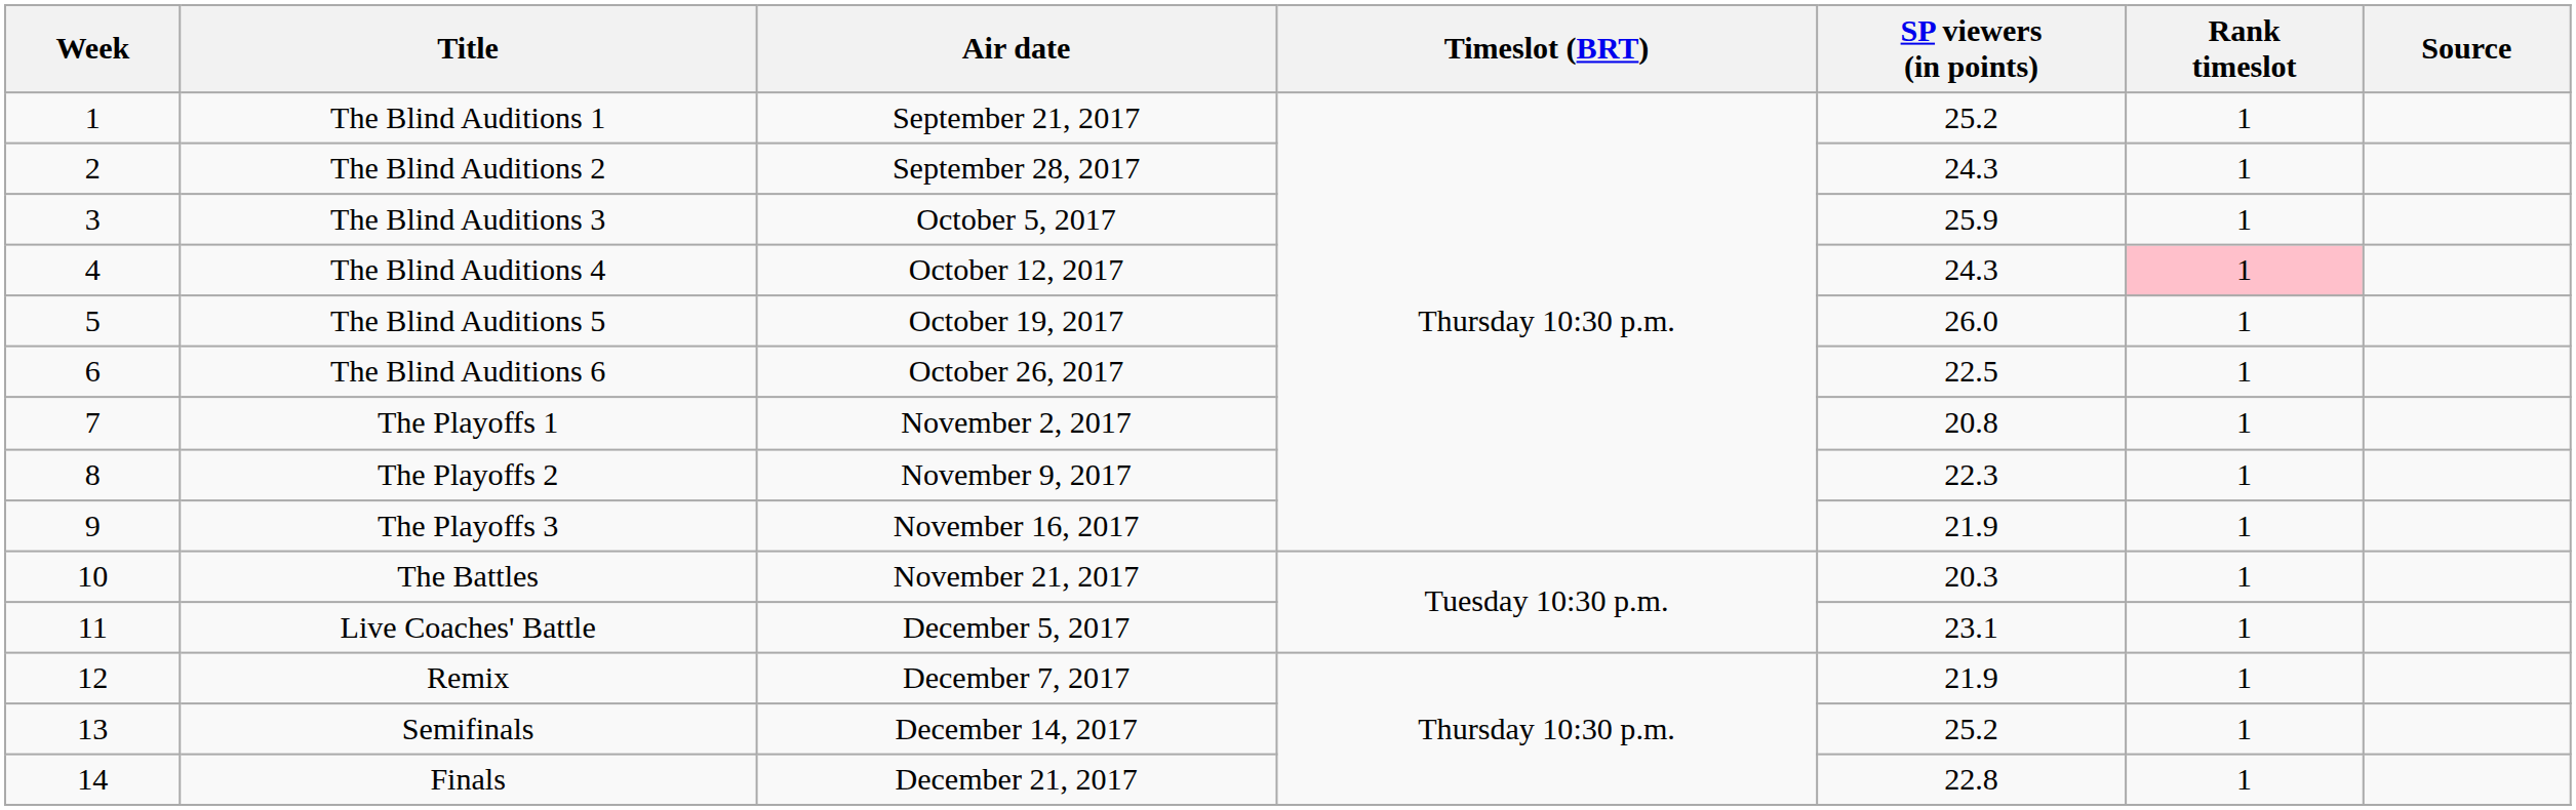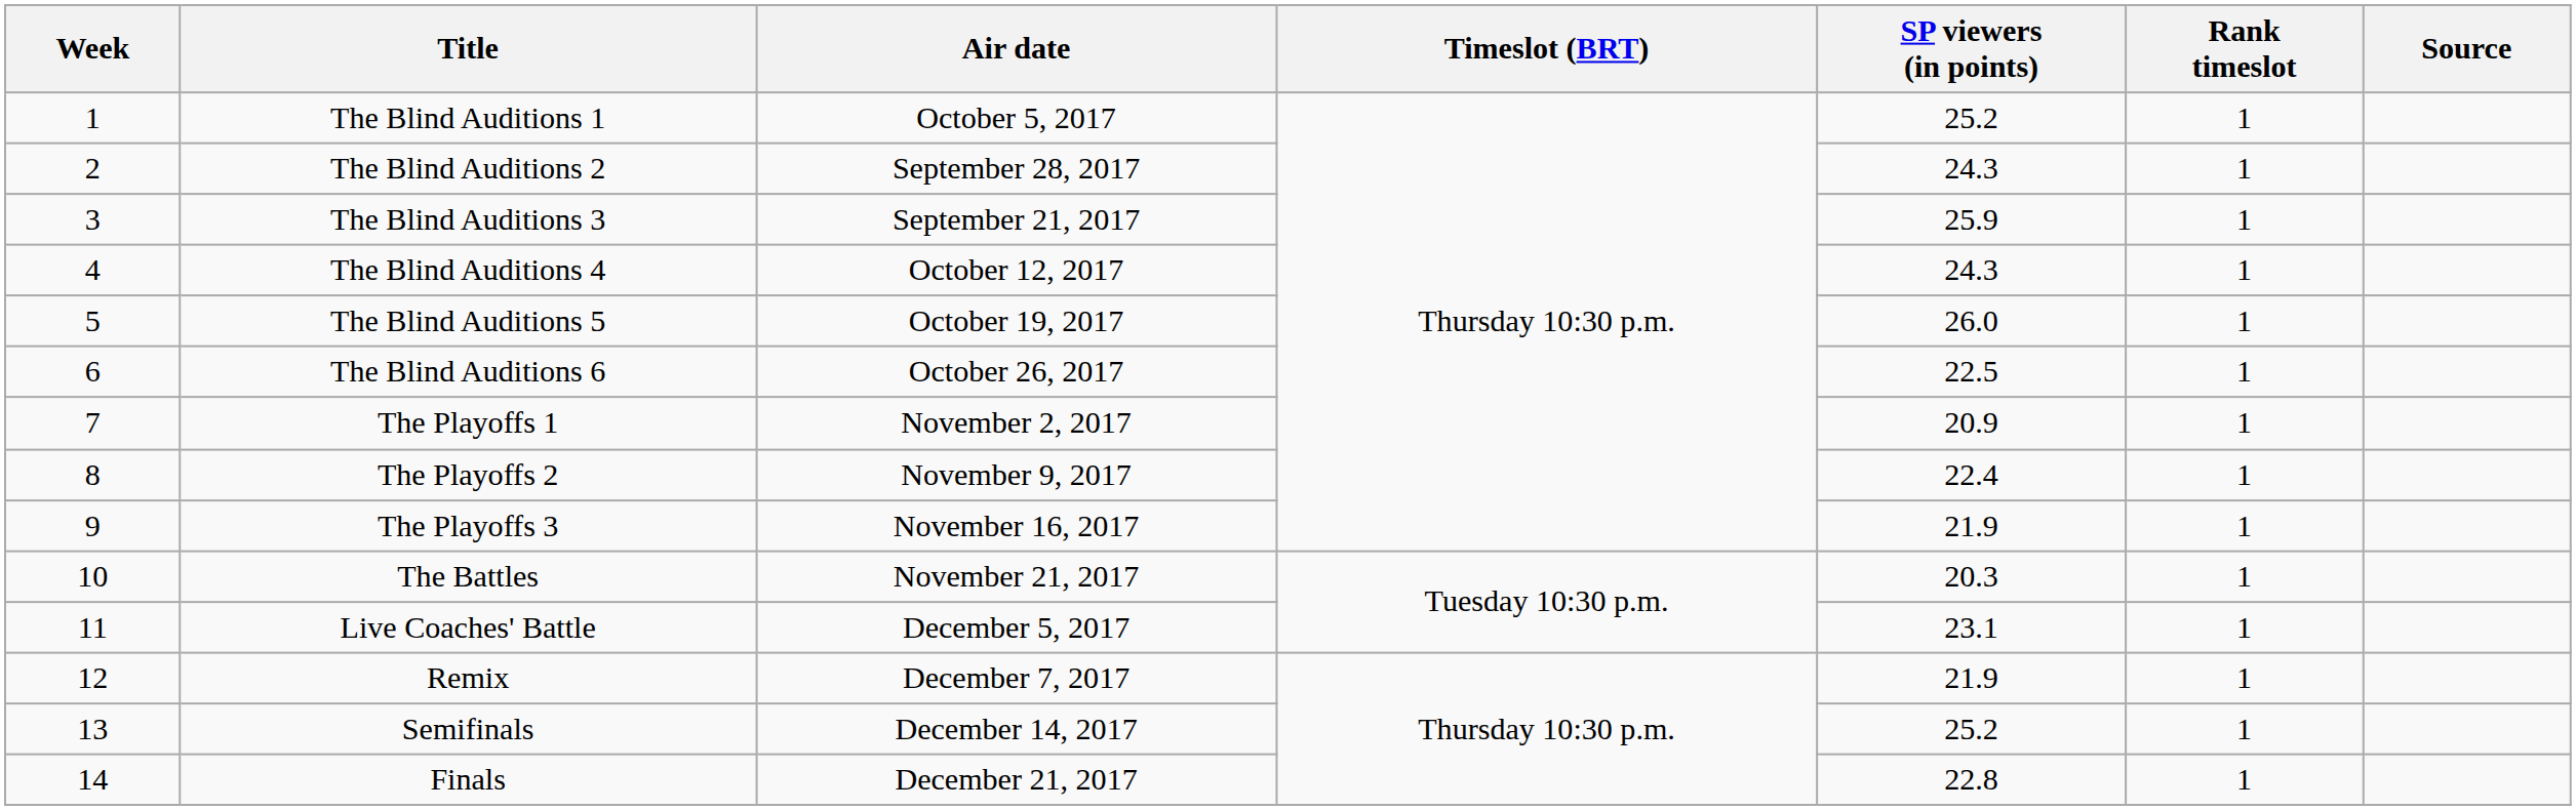 <table class="wikitable sortable" style="text-align:center; font-size:95%; width: 100%">
 <tr>
 <th>Week</th>
 <th>Title</th>
 <th>Air date</th>
 <th>Timeslot (<a href='#'>BRT</a>)</th>
 <th><a href='#'>SP</a> viewers<br>(in points)</th>
 <th>Rank<br>timeslot</th>
 <th>Source</th>
 </tr>
 <tr>
 <td>1</td>
 <td>The Blind Auditions 1</td>
-<td>September 21, 2017</td>
+<td>October 5, 2017</td>
 <td rowspan=9>Thursday 10:30 p.m.</td>
 <td>25.2</td>
 <td>1</td>
 <td></td>
 </tr>
 <tr>
 <td>2</td>
 <td>The Blind Auditions 2</td>
 <td>September 28, 2017</td>
 <td>24.3</td>
 <td>1</td>
 <td></td>
 </tr>
 <tr>
 <td>3</td>
 <td>The Blind Auditions 3</td>
-<td>October 5, 2017</td>
+<td>September 21, 2017</td>
 <td>25.9</td>
 <td>1</td>
 <td></td>
 </tr>
 <tr>
 <td>4</td>
 <td>The Blind Auditions 4</td>
 <td>October 12, 2017</td>
 <td>24.3</td>
-<td style="background: pink;">1</td>
+<td>1</td>
 <td></td>
 </tr>
 <tr>
 <td>5</td>
 <td>The Blind Auditions 5</td>
 <td>October 19, 2017</td>
 <td>26.0</td>
 <td>1</td>
 <td></td>
 </tr>
 <tr>
 <td>6</td>
 <td>The Blind Auditions 6</td>
 <td>October 26, 2017</td>
 <td>22.5</td>
 <td>1</td>
 <td></td>
 </tr>
 <tr>
 <td>7</td>
 <td>The Playoffs 1</td>
 <td>November 2, 2017</td>
-<td>20.8</td>
+<td>20.9</td>
 <td>1</td>
 <td></td>
 </tr>
 <tr>
 <td>8</td>
 <td>The Playoffs 2</td>
 <td>November 9, 2017</td>
-<td>22.3</td>
+<td>22.4</td>
 <td>1</td>
 <td></td>
 </tr>
 <tr>
 <td>9</td>
 <td>The Playoffs 3</td>
 <td>November 16, 2017</td>
 <td>21.9</td>
 <td>1</td>
 <td></td>
 </tr>
 <tr>
 <td>10</td>
 <td>The Battles</td>
 <td>November 21, 2017</td>
 <td rowspan=2>Tuesday 10:30 p.m.</td>
 <td>20.3</td>
 <td>1</td>
 <td></td>
 </tr>
 <tr>
 <td>11</td>
 <td>Live Coaches' Battle</td>
 <td>December 5, 2017</td>
 <td>23.1</td>
 <td>1</td>
 <td></td>
 </tr>
 <tr>
 <td>12</td>
 <td>Remix</td>
 <td>December 7, 2017</td>
 <td rowspan=3>Thursday 10:30 p.m.</td>
 <td>21.9</td>
 <td>1</td>
 <td></td>
 </tr>
 <tr>
 <td>13</td>
 <td>Semifinals</td>
 <td>December 14, 2017</td>
 <td>25.2</td>
 <td>1</td>
 <td></td>
 </tr>
 <tr>
 <td>14</td>
 <td>Finals</td>
 <td>December 21, 2017</td>
 <td>22.8</td>
 <td>1</td>
 <td></td>
 </tr>
 <tr>
 </tr>
 </table>
